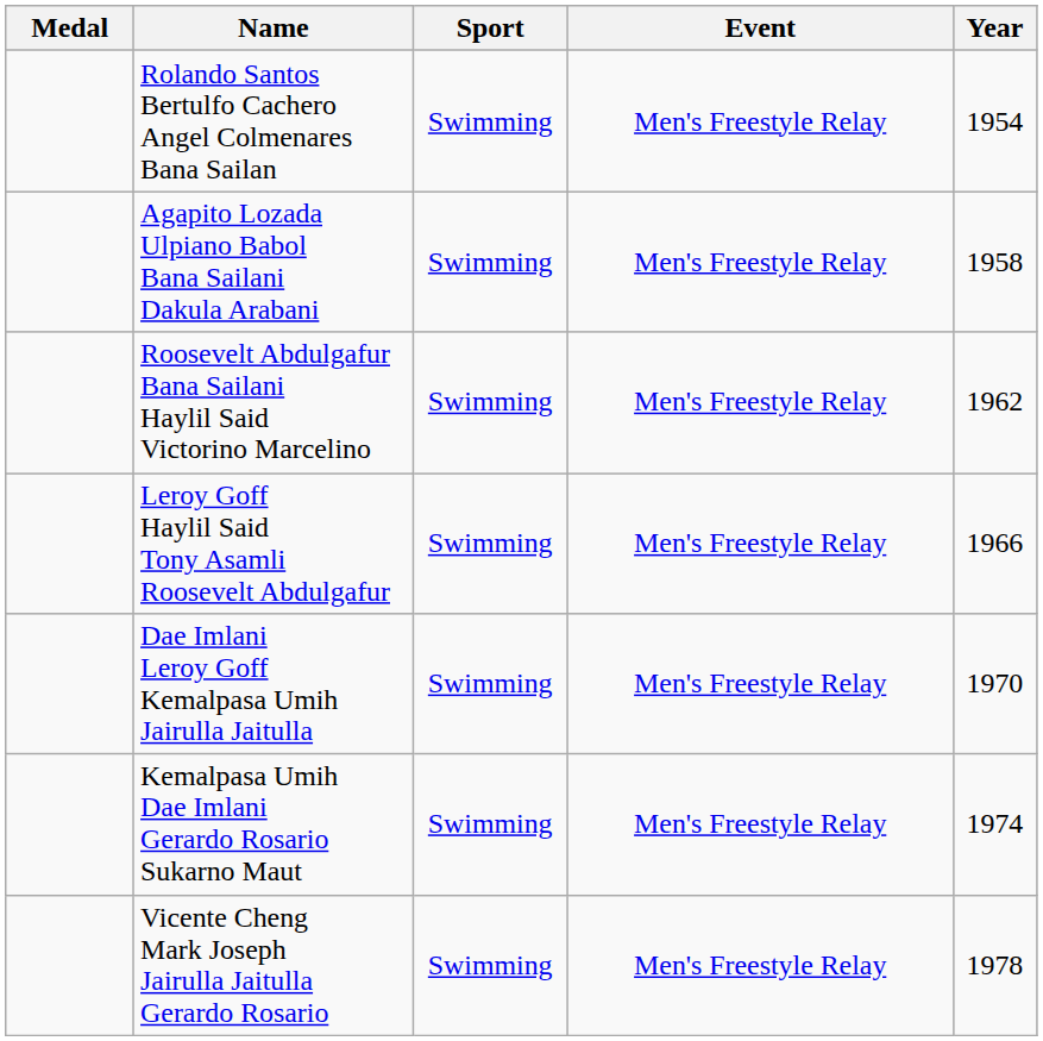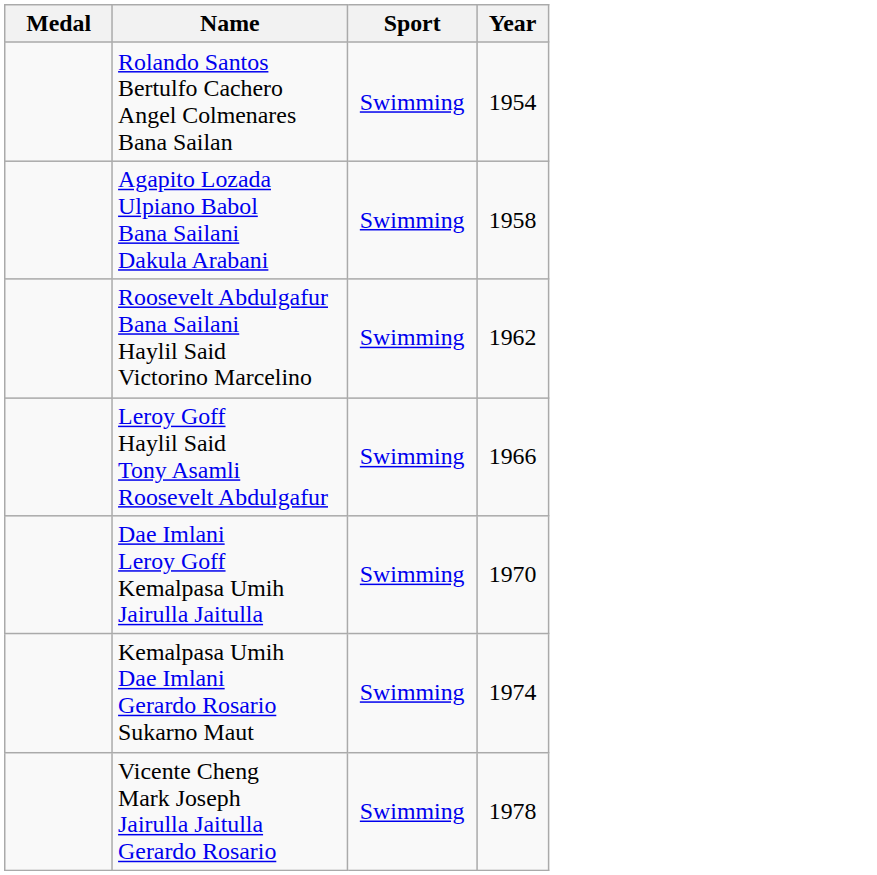 <table class="wikitable"  style="font-size:100%;  text-align:center;">
 <tr>
 <th width="65">Medal</th>
 <th width="150">Name</th>
 <th width="80">Sport</th>
-<th width="210">Event</th>
 <th width="40">Year</th>
 </tr>
 <tr>
 <td></td>
 <td align=left><a href='#'>Rolando Santos</a><br>Bertulfo Cachero<br>Angel Colmenares<br>Bana Sailan</td>
 <td><a href='#'>Swimming</a></td>
-<td><a href='#'>Men's  Freestyle Relay</a></td>
 <td>1954</td>
 </tr>
 <tr>
 <td></td>
 <td align=left><a href='#'>Agapito Lozada</a><br><a href='#'>Ulpiano Babol</a><br><a href='#'>Bana Sailani</a><br><a href='#'>Dakula Arabani</a></td>
 <td><a href='#'>Swimming</a></td>
-<td><a href='#'>Men's  Freestyle Relay</a></td>
 <td>1958</td>
 </tr>
 <tr>
 <td></td>
 <td align=left><a href='#'>Roosevelt Abdulgafur</a><br><a href='#'>Bana Sailani</a><br>Haylil Said<br>Victorino Marcelino</td>
 <td><a href='#'>Swimming</a></td>
-<td><a href='#'>Men's  Freestyle Relay</a></td>
 <td>1962</td>
 </tr>
 <tr>
 <td></td>
 <td align=left><a href='#'>Leroy Goff</a><br>Haylil Said<br><a href='#'>Tony Asamli</a><br><a href='#'>Roosevelt Abdulgafur</a></td>
 <td><a href='#'>Swimming</a></td>
-<td><a href='#'>Men's  Freestyle Relay</a></td>
 <td>1966</td>
 </tr>
 <tr>
 <td></td>
 <td align=left><a href='#'>Dae Imlani</a><br><a href='#'>Leroy Goff</a><br>Kemalpasa Umih<br><a href='#'>Jairulla Jaitulla</a></td>
 <td><a href='#'>Swimming</a></td>
-<td><a href='#'>Men's  Freestyle Relay</a></td>
 <td>1970</td>
 </tr>
 <tr>
 <td></td>
 <td align=left>Kemalpasa Umih<br><a href='#'>Dae Imlani</a><br><a href='#'>Gerardo Rosario</a><br>Sukarno Maut</td>
 <td><a href='#'>Swimming</a></td>
-<td><a href='#'>Men's  Freestyle Relay</a></td>
 <td>1974</td>
 </tr>
 <tr>
 <td></td>
 <td align=left>Vicente Cheng<br>Mark Joseph<br><a href='#'>Jairulla Jaitulla</a><br><a href='#'>Gerardo Rosario</a></td>
 <td><a href='#'>Swimming</a></td>
-<td><a href='#'>Men's  Freestyle Relay</a></td>
 <td>1978</td>
 </tr>
 </table>
